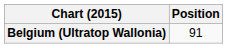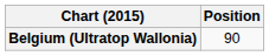 <table class="wikitable plainrowheaders" style="text-align:center;">
 <tr>
 <th scope="col">Chart (2015)</th>
 <th scope="col">Position</th>
 </tr>
 <tr>
 <th scope="row">Belgium (Ultratop Wallonia)</th>
-<td>91</td>
+<td>90</td>
 </tr>
 </table>
